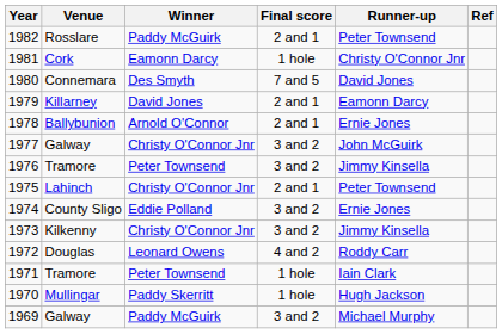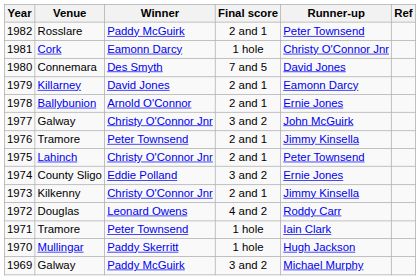 <table class="wikitable">
 <tr>
 <th>Year</th>
 <th>Venue</th>
 <th>Winner</th>
 <th>Final score</th>
 <th>Runner-up</th>
 <th>Ref</th>
 </tr>
 <tr>
 <td>1982</td>
 <td>Rosslare</td>
 <td> <a href='#'>Paddy McGuirk</a></td>
 <td align=center>2 and 1</td>
 <td> <a href='#'>Peter Townsend</a></td>
 <td></td>
 </tr>
 <tr>
 <td>1981</td>
 <td><a href='#'>Cork</a></td>
 <td> <a href='#'>Eamonn Darcy</a></td>
 <td align=center>1 hole</td>
 <td> <a href='#'>Christy O'Connor Jnr</a></td>
 <td></td>
 </tr>
 <tr>
 <td>1980</td>
 <td>Connemara</td>
 <td> <a href='#'>Des Smyth</a></td>
 <td align=center>7 and 5</td>
 <td> <a href='#'>David Jones</a></td>
 <td></td>
 </tr>
 <tr>
 <td>1979</td>
 <td><a href='#'>Killarney</a></td>
 <td> <a href='#'>David Jones</a></td>
 <td align=center>2 and 1</td>
 <td> <a href='#'>Eamonn Darcy</a></td>
 <td></td>
 </tr>
 <tr>
 <td>1978</td>
 <td><a href='#'>Ballybunion</a></td>
 <td> <a href='#'>Arnold O'Connor</a></td>
 <td align=center>2 and 1</td>
 <td> <a href='#'>Ernie Jones</a></td>
 <td></td>
 </tr>
 <tr>
 <td>1977</td>
 <td>Galway</td>
 <td> <a href='#'>Christy O'Connor Jnr</a></td>
 <td align=center>3 and 2</td>
 <td> <a href='#'>John McGuirk</a></td>
 <td></td>
 </tr>
 <tr>
 <td>1976</td>
 <td>Tramore</td>
 <td> <a href='#'>Peter Townsend</a></td>
-<td align=center>3 and 2</td>
+<td align=center>2 and 1</td>
 <td> <a href='#'>Jimmy Kinsella</a></td>
 <td></td>
 </tr>
 <tr>
 <td>1975</td>
 <td><a href='#'>Lahinch</a></td>
 <td> <a href='#'>Christy O'Connor Jnr</a></td>
 <td align=center>2 and 1</td>
 <td> <a href='#'>Peter Townsend</a></td>
 <td></td>
 </tr>
 <tr>
 <td>1974</td>
 <td>County Sligo</td>
 <td> <a href='#'>Eddie Polland</a></td>
 <td align=center>3 and 2</td>
 <td> <a href='#'>Ernie Jones</a></td>
 <td></td>
 </tr>
 <tr>
 <td>1973</td>
 <td>Kilkenny</td>
 <td> <a href='#'>Christy O'Connor Jnr</a></td>
-<td align=center>3 and 2</td>
+<td align=center>2 and 1</td>
 <td> <a href='#'>Jimmy Kinsella</a></td>
 <td></td>
 </tr>
 <tr>
 <td>1972</td>
 <td>Douglas</td>
 <td> <a href='#'>Leonard Owens</a></td>
 <td align=center>4 and 2</td>
 <td> <a href='#'>Roddy Carr</a></td>
 <td></td>
 </tr>
 <tr>
 <td>1971</td>
 <td>Tramore</td>
 <td> <a href='#'>Peter Townsend</a></td>
 <td align=center>1 hole</td>
 <td> <a href='#'>Iain Clark</a></td>
 <td></td>
 </tr>
 <tr>
 <td>1970</td>
 <td><a href='#'>Mullingar</a></td>
 <td> <a href='#'>Paddy Skerritt</a></td>
 <td align=center>1 hole</td>
 <td> <a href='#'>Hugh Jackson</a></td>
 <td></td>
 </tr>
 <tr>
 <td>1969</td>
 <td>Galway</td>
 <td> <a href='#'>Paddy McGuirk</a></td>
 <td align=center>3 and 2</td>
 <td> <a href='#'>Michael Murphy</a></td>
 <td></td>
 </tr>
 </table>
